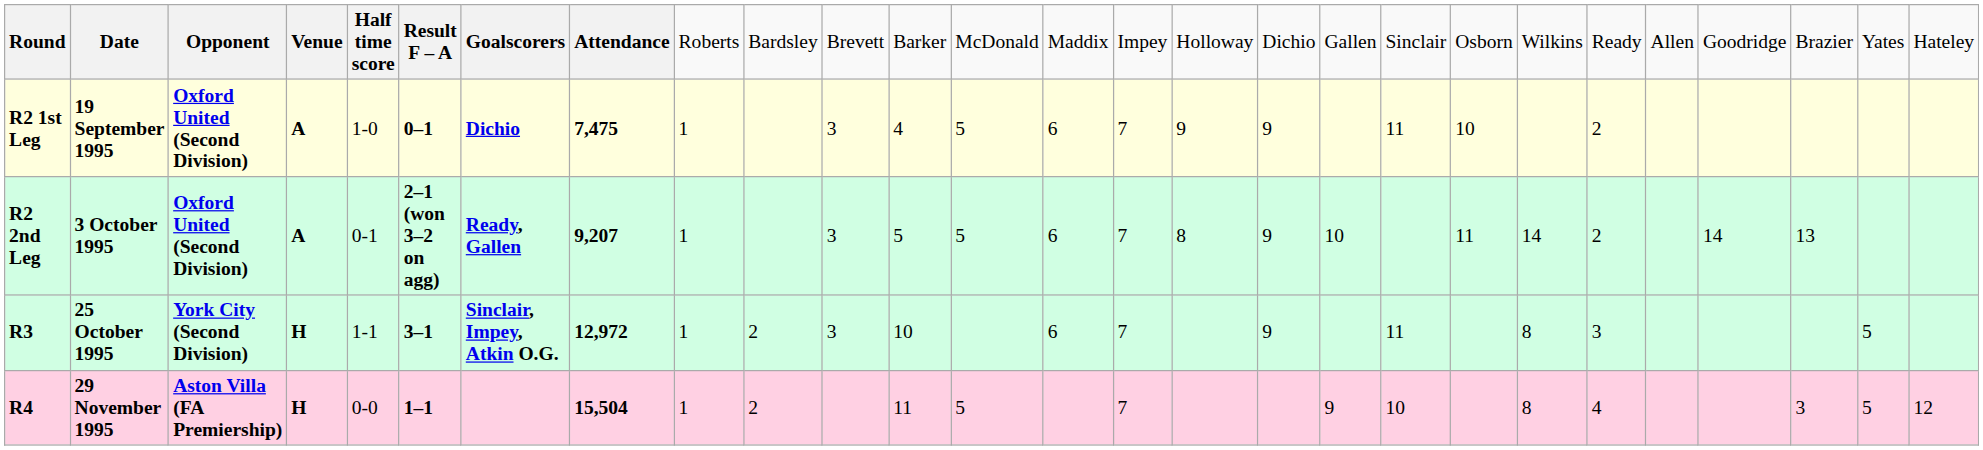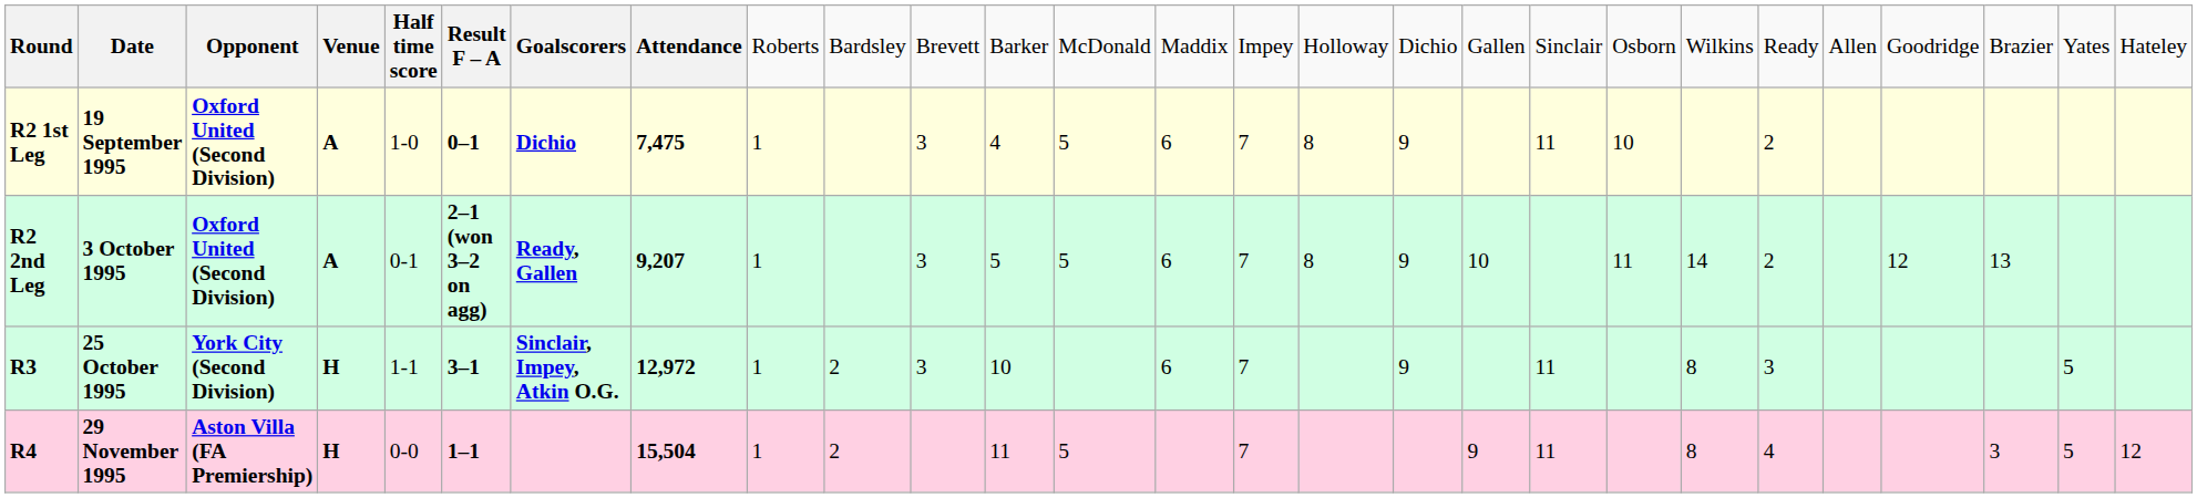 <table class="wikitable">
 <tr>
 <th><strong>Round</strong></th>
 <th><strong>Date</strong></th>
 <th><strong>Opponent</strong></th>
 <th><strong>Venue</strong></th>
 <th><strong>Half time score</strong></th>
 <th><strong>Result</strong><br><strong>F – A</strong></th>
 <th><strong>Goalscorers</strong></th>
 <th><strong>Attendance</strong></th>
 <td>Roberts</td>
 <td>Bardsley</td>
 <td>Brevett</td>
 <td>Barker</td>
 <td>McDonald</td>
 <td>Maddix</td>
 <td>Impey</td>
 <td>Holloway</td>
 <td>Dichio</td>
 <td>Gallen</td>
 <td>Sinclair</td>
 <td>Osborn</td>
 <td>Wilkins</td>
 <td>Ready</td>
 <td>Allen</td>
 <td>Goodridge</td>
 <td>Brazier</td>
 <td>Yates</td>
 <td>Hateley</td>
 </tr>
 <tr style="background-color: #ffffdd;">
 <td><strong>R2 1st Leg</strong></td>
 <td><strong>19 September 1995</strong></td>
 <td><strong><a href='#'>Oxford United</a> (Second Division)</strong></td>
 <td><strong>A</strong></td>
 <td>1-0</td>
 <td><strong>0–1</strong></td>
 <td><a href='#'><strong>Dichio</strong></a></td>
 <td><strong>7,475</strong></td>
 <td>1</td>
 <td></td>
 <td>3</td>
 <td>4</td>
 <td>5</td>
 <td>6</td>
 <td>7</td>
-<td>9</td>
+<td>8</td>
 <td>9</td>
 <td></td>
 <td>11</td>
 <td>10</td>
 <td></td>
 <td>2</td>
 <td></td>
 <td></td>
 <td></td>
 <td></td>
 <td></td>
 </tr>
 <tr style="background-color: #d0ffe3;">
 <td><strong>R2 2nd Leg</strong></td>
 <td><strong>3 October 1995</strong></td>
 <td><strong><a href='#'>Oxford United</a> (Second Division)</strong></td>
 <td><strong>A</strong></td>
 <td>0-1</td>
 <td><strong>2–1 (won 3–2 on agg)</strong></td>
 <td><strong><a href='#'>Ready</a>, <a href='#'>Gallen</a></strong></td>
 <td><strong>9,207</strong></td>
 <td>1</td>
 <td></td>
 <td>3</td>
 <td>5</td>
 <td>5</td>
 <td>6</td>
 <td>7</td>
 <td>8</td>
 <td>9</td>
 <td>10</td>
 <td></td>
 <td>11</td>
 <td>14</td>
 <td>2</td>
 <td></td>
-<td>14</td>
+<td>12</td>
 <td>13</td>
 <td></td>
 <td></td>
 </tr>
 <tr style="background-color: #d0ffe3;">
 <td><strong>R3</strong></td>
 <td><strong>25 October 1995</strong></td>
 <td><strong><a href='#'>York City</a> (Second Division)</strong></td>
 <td><strong>H</strong></td>
 <td>1-1</td>
 <td><strong>3–1</strong></td>
 <td><strong><a href='#'>Sinclair</a>, <a href='#'>Impey</a>, <a href='#'>Atkin</a> O.G.</strong></td>
 <td><strong>12,972</strong></td>
 <td>1</td>
 <td>2</td>
 <td>3</td>
 <td>10</td>
 <td></td>
 <td>6</td>
 <td>7</td>
 <td></td>
 <td>9</td>
 <td></td>
 <td>11</td>
 <td></td>
 <td>8</td>
 <td>3</td>
 <td></td>
 <td></td>
 <td></td>
 <td>5</td>
 <td></td>
 </tr>
 <tr style="background-color: #ffd0e3;">
 <td><strong>R4</strong></td>
 <td><strong>29 November 1995</strong></td>
 <td><strong><a href='#'>Aston Villa</a> (FA Premiership)</strong></td>
 <td><strong>H</strong></td>
 <td>0-0</td>
 <td><strong>1–1</strong></td>
 <td></td>
 <td><strong>15,504</strong></td>
 <td>1</td>
 <td>2</td>
 <td></td>
 <td>11</td>
 <td>5</td>
 <td></td>
 <td>7</td>
 <td></td>
 <td></td>
 <td>9</td>
-<td>10</td>
+<td>11</td>
 <td></td>
 <td>8</td>
 <td>4</td>
 <td></td>
 <td></td>
 <td>3</td>
 <td>5</td>
 <td>12</td>
 </tr>
 </table>
